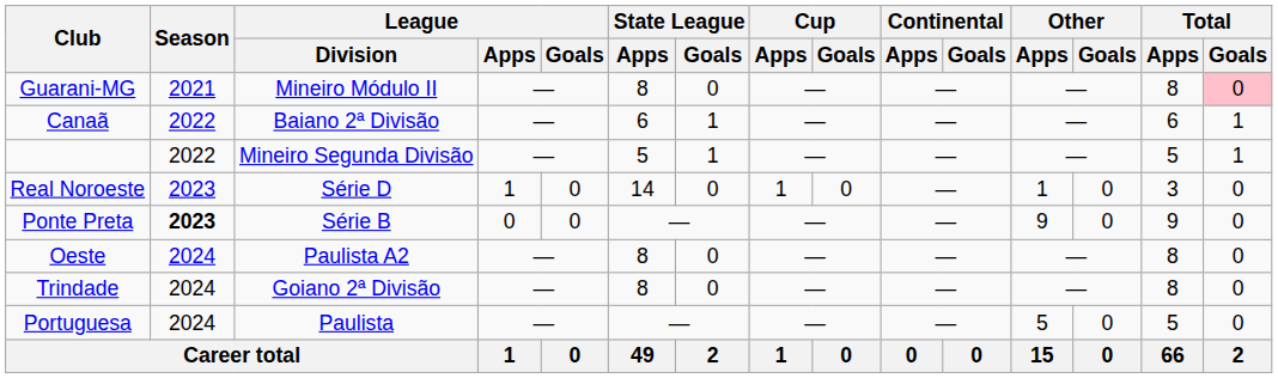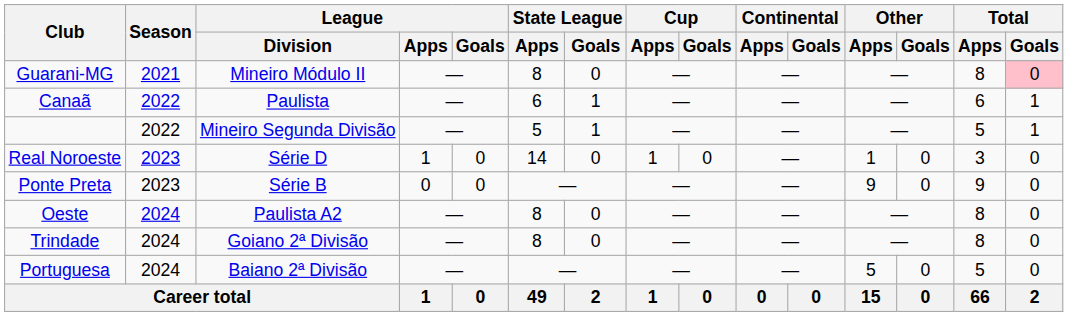 <table class="wikitable" style="text-align: center;">
 <tr>
 <th rowspan="2">Club</th>
 <th rowspan="2">Season</th>
 <th colspan="3">League</th>
 <th colspan="2">State League</th>
 <th colspan="2">Cup</th>
 <th colspan="2">Continental</th>
 <th colspan="2">Other</th>
 <th colspan="2">Total</th>
 </tr>
 <tr>
 <th>Division</th>
 <th>Apps</th>
 <th>Goals</th>
 <th>Apps</th>
 <th>Goals</th>
 <th>Apps</th>
 <th>Goals</th>
 <th>Apps</th>
 <th>Goals</th>
 <th>Apps</th>
 <th>Goals</th>
 <th>Apps</th>
 <th>Goals</th>
 </tr>
 <tr>
 <td valign="center"><a href='#'>Guarani-MG</a></td>
 <td><a href='#'>2021</a></td>
 <td><a href='#'>Mineiro Módulo II</a></td>
 <td colspan="2">—</td>
 <td>8</td>
 <td>0</td>
 <td colspan="2">—</td>
 <td colspan="2">—</td>
 <td colspan="2">—</td>
 <td>8</td>
 <td style="background: pink;">0</td>
 </tr>
 <tr>
 <td valign="center"><a href='#'>Canaã</a></td>
 <td><a href='#'>2022</a></td>
-<td><a href='#'>Baiano 2ª Divisão</a></td>
+<td><a href='#'>Paulista</a></td>
 <td colspan="2">—</td>
 <td>6</td>
 <td>1</td>
 <td colspan="2">—</td>
 <td colspan="2">—</td>
 <td colspan="2">—</td>
 <td>6</td>
 <td>1</td>
 </tr>
 <tr>
 <td valign="center"></td>
 <td>2022</td>
 <td><a href='#'>Mineiro Segunda Divisão</a></td>
 <td colspan="2">—</td>
 <td>5</td>
 <td>1</td>
 <td colspan="2">—</td>
 <td colspan="2">—</td>
 <td colspan="2">—</td>
 <td>5</td>
 <td>1</td>
 </tr>
 <tr>
 <td valign="center"><a href='#'>Real Noroeste</a></td>
 <td><a href='#'>2023</a></td>
 <td><a href='#'>Série D</a></td>
 <td>1</td>
 <td>0</td>
 <td>14</td>
 <td>0</td>
 <td>1</td>
 <td>0</td>
 <td colspan="2">—</td>
 <td>1</td>
 <td>0</td>
 <td>3</td>
 <td>0</td>
 </tr>
 <tr>
 <td valign="center"><a href='#'>Ponte Preta</a></td>
-<td><strong>2023</strong></td>
+<td>2023</td>
 <td><a href='#'>Série B</a></td>
 <td>0</td>
 <td>0</td>
 <td colspan="2">—</td>
 <td colspan="2">—</td>
 <td colspan="2">—</td>
 <td>9</td>
 <td>0</td>
 <td>9</td>
 <td>0</td>
 </tr>
 <tr>
 <td valign="center"><a href='#'>Oeste</a></td>
 <td><a href='#'>2024</a></td>
 <td><a href='#'>Paulista A2</a></td>
 <td colspan="2">—</td>
 <td>8</td>
 <td>0</td>
 <td colspan="2">—</td>
 <td colspan="2">—</td>
 <td colspan="2">—</td>
 <td>8</td>
 <td>0</td>
 </tr>
 <tr>
 <td valign="center"><a href='#'>Trindade</a></td>
 <td>2024</td>
 <td><a href='#'>Goiano 2ª Divisão</a></td>
 <td colspan="2">—</td>
 <td>8</td>
 <td>0</td>
 <td colspan="2">—</td>
 <td colspan="2">—</td>
 <td colspan="2">—</td>
 <td>8</td>
 <td>0</td>
 </tr>
 <tr>
 <td valign="center"><a href='#'>Portuguesa</a></td>
 <td>2024</td>
-<td><a href='#'>Paulista</a></td>
+<td><a href='#'>Baiano 2ª Divisão</a></td>
 <td colspan="2">—</td>
 <td colspan="2">—</td>
 <td colspan="2">—</td>
 <td colspan="2">—</td>
 <td>5</td>
 <td>0</td>
 <td>5</td>
 <td>0</td>
 </tr>
 <tr>
 <th colspan="3"><strong>Career total</strong></th>
 <th>1</th>
 <th>0</th>
 <th>49</th>
 <th>2</th>
 <th>1</th>
 <th>0</th>
 <th>0</th>
 <th>0</th>
 <th>15</th>
 <th>0</th>
 <th>66</th>
 <th>2</th>
 </tr>
 </table>
